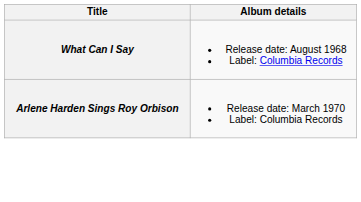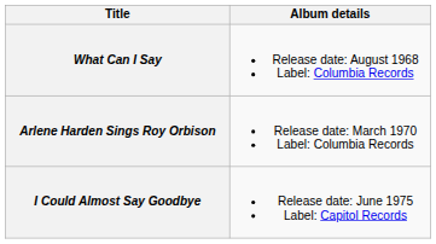 <table class="wikitable plainrowheaders" style="text-align:center;">
 <tr>
 <th style="width:18em;">Title</th>
 <th style="width:16em;">Album details</th>
 </tr>
 <tr>
 <th scope="row"><em>What Can I Say</em></th>
 <td><br><ul><li>Release date: August 1968</li><li>Label: <a href='#'>Columbia Records</a></li></ul></td>
 </tr>
 <tr>
 <th scope="row"><em>Arlene Harden Sings Roy Orbison</em></th>
 <td><br><ul><li>Release date: March 1970</li><li>Label: Columbia Records</li></ul></td>
 </tr>
+<tr>
+<th scope="row"><em>I Could Almost Say Goodbye</em></th>
+<td><br><ul><li>Release date: June 1975</li><li>Label: <a href='#'>Capitol Records</a></li></ul></td>
+</tr>
 </table>
